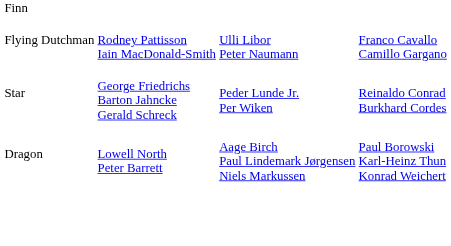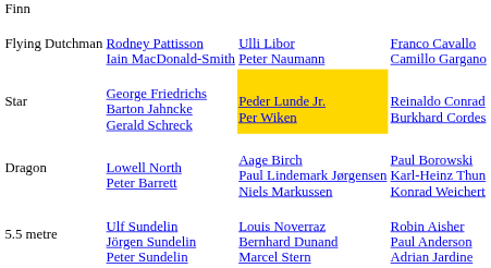 <table>
 <tr>
 <td>Finn<br></td>
 <td></td>
 <td></td>
 <td></td>
 </tr>
 <tr>
 <td>Flying Dutchman<br></td>
 <td><br><a href='#'>Rodney Pattisson</a><br><a href='#'>Iain MacDonald-Smith</a></td>
 <td><br><a href='#'>Ulli Libor</a><br><a href='#'>Peter Naumann</a></td>
 <td><br><a href='#'>Franco Cavallo</a><br><a href='#'>Camillo Gargano</a></td>
 </tr>
 <tr>
 <td>Star<br></td>
 <td><br><a href='#'>George Friedrichs</a><br><a href='#'>Barton Jahncke</a><br><a href='#'>Gerald Schreck</a></td>
-<td><br><a href='#'>Peder Lunde Jr.</a><br><a href='#'>Per Wiken</a></td>
+<td style="background: gold;"><br><a href='#'>Peder Lunde Jr.</a><br><a href='#'>Per Wiken</a></td>
 <td><br><a href='#'>Reinaldo Conrad</a><br><a href='#'>Burkhard Cordes</a></td>
 </tr>
 <tr>
 <td>Dragon<br></td>
 <td><br><a href='#'>Lowell North</a><br><a href='#'>Peter Barrett</a></td>
 <td><br><a href='#'>Aage Birch</a><br><a href='#'>Paul Lindemark Jørgensen</a><br><a href='#'>Niels Markussen</a></td>
 <td><br><a href='#'>Paul Borowski</a><br><a href='#'>Karl-Heinz Thun</a><br><a href='#'>Konrad Weichert</a></td>
 </tr>
+<tr>
+<td>5.5 metre<br></td>
+<td><br><a href='#'>Ulf Sundelin</a><br><a href='#'>Jörgen Sundelin</a><br><a href='#'>Peter Sundelin</a></td>
+<td><br><a href='#'>Louis Noverraz</a><br><a href='#'>Bernhard Dunand</a><br><a href='#'>Marcel Stern</a></td>
+<td><br><a href='#'>Robin Aisher</a><br><a href='#'>Paul Anderson</a><br><a href='#'>Adrian Jardine</a></td>
+</tr>
 </table>
